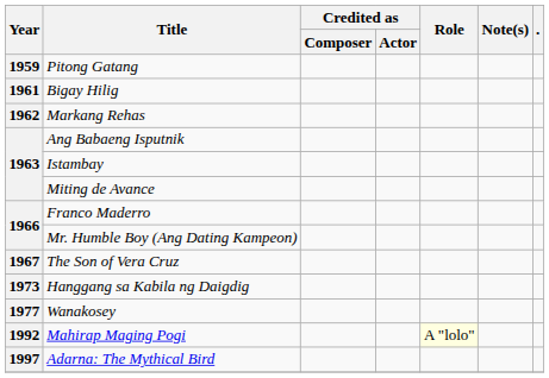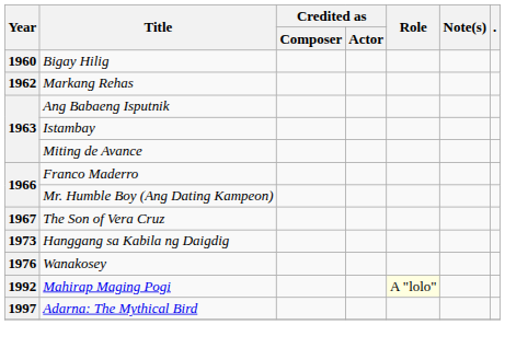 <table class="wikitable plainrowheaders sortable">
 <tr>
 <th rowspan="2" scope="col">Year</th>
 <th rowspan="2" scope="col">Title</th>
 <th colspan="2" scope="col">Credited as</th>
 <th ! rowspan="2" scope="col" class="unsortable">Role</th>
 <th rowspan="2" scope="col" class="unsortable">Note(s)</th>
 <th rowspan="2" scope="col" class="unsortable">.</th>
 </tr>
 <tr>
 <th scope="col">Composer</th>
 <th scope="col">Actor</th>
 </tr>
 <tr>
-<th scope="row">1959</th>
-<td><em>Pitong Gatang</em></td>
-<td></td>
-<td></td>
-<td></td>
-<td></td>
-<td style="text-align:center;"></td>
-</tr>
-<tr>
-<th scope="row">1961</th>
+<th scope="row">1960</th>
 <td><em>Bigay Hilig</em></td>
 <td></td>
 <td></td>
 <td></td>
 <td></td>
 <td style="text-align:center;"></td>
 </tr>
 <tr>
 <th scope="row">1962</th>
 <td><em>Markang Rehas</em></td>
 <td></td>
 <td></td>
 <td></td>
 <td></td>
 <td style="text-align:center;"></td>
 </tr>
 <tr>
 <th rowspan="3" scope="row">1963</th>
 <td><em>Ang Babaeng Isputnik</em></td>
 <td></td>
 <td></td>
 <td></td>
 <td></td>
 <td style="text-align:center;"></td>
 </tr>
 <tr>
 <td><em>Istambay</em></td>
 <td></td>
 <td></td>
 <td></td>
 <td></td>
 <td style="text-align:center;"></td>
 </tr>
 <tr>
 <td><em>Miting de Avance</em></td>
 <td></td>
 <td></td>
 <td></td>
 <td></td>
 <td style="text-align:center;"></td>
 </tr>
 <tr>
 <th rowspan="2" scope="row">1966</th>
 <td><em>Franco Maderro</em></td>
 <td></td>
 <td></td>
 <td></td>
 <td></td>
 <td style="text-align:center;"></td>
 </tr>
 <tr>
 <td><em>Mr. Humble Boy (Ang Dating Kampeon)</em></td>
 <td></td>
 <td></td>
 <td></td>
 <td></td>
 <td style="text-align:center;"></td>
 </tr>
 <tr>
 <th scope="row">1967</th>
 <td><em>The Son of Vera Cruz</em></td>
 <td></td>
 <td></td>
 <td></td>
 <td></td>
 <td style="text-align:center;"></td>
 </tr>
 <tr>
 <th scope="row">1973</th>
 <td><em>Hanggang sa Kabila ng Daigdig</em></td>
 <td></td>
 <td></td>
 <td></td>
 <td></td>
 <td style="text-align:center;"></td>
 </tr>
 <tr>
-<th scope="row">1977</th>
+<th scope="row">1976</th>
 <td><em>Wanakosey</em></td>
 <td></td>
 <td></td>
 <td></td>
 <td></td>
 <td style="text-align:center;"></td>
 </tr>
 <tr>
 <th scope="row">1992</th>
 <td><em><a href='#'>Mahirap Maging Pogi</a></em></td>
 <td></td>
 <td></td>
 <td style="background: lightyellow;">A "lolo"</td>
 <td></td>
 <td style="text-align:center;"></td>
 </tr>
 <tr>
 <th scope="row">1997</th>
 <td><em><a href='#'>Adarna: The Mythical Bird</a></em></td>
 <td></td>
 <td></td>
 <td></td>
 <td></td>
 <td style="text-align:center;"></td>
 </tr>
 <tr>
 </tr>
 </table>
